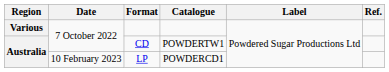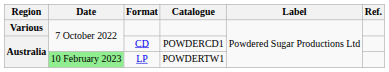 <table class="wikitable plainrowheaders" style="text-align:center;">
 <tr>
 <th>Region</th>
 <th>Date</th>
 <th>Format</th>
 <th>Catalogue</th>
 <th>Label</th>
 <th>Ref.</th>
 </tr>
 <tr>
 <th scope="row">Various</th>
 <td rowspan="2">7 October 2022</td>
 <td></td>
 <td></td>
 <td rowspan="3">Powdered Sugar Productions Ltd</td>
 <td></td>
 </tr>
 <tr>
 <th scope="row" rowspan="2">Australia</th>
 <td><a href='#'>CD</a></td>
+<td>POWDERCD1</td>
+<td></td>
+</tr>
+<tr>
+<td style="background: lightgreen;">10 February 2023</td>
+<td><a href='#'>LP</a></td>
 <td>POWDERTW1</td>
 <td></td>
 </tr>
-<tr>
-<td>10 February 2023</td>
-<td><a href='#'>LP</a></td>
-<td>POWDERCD1</td>
-<td></td>
-</tr>
 </table>
